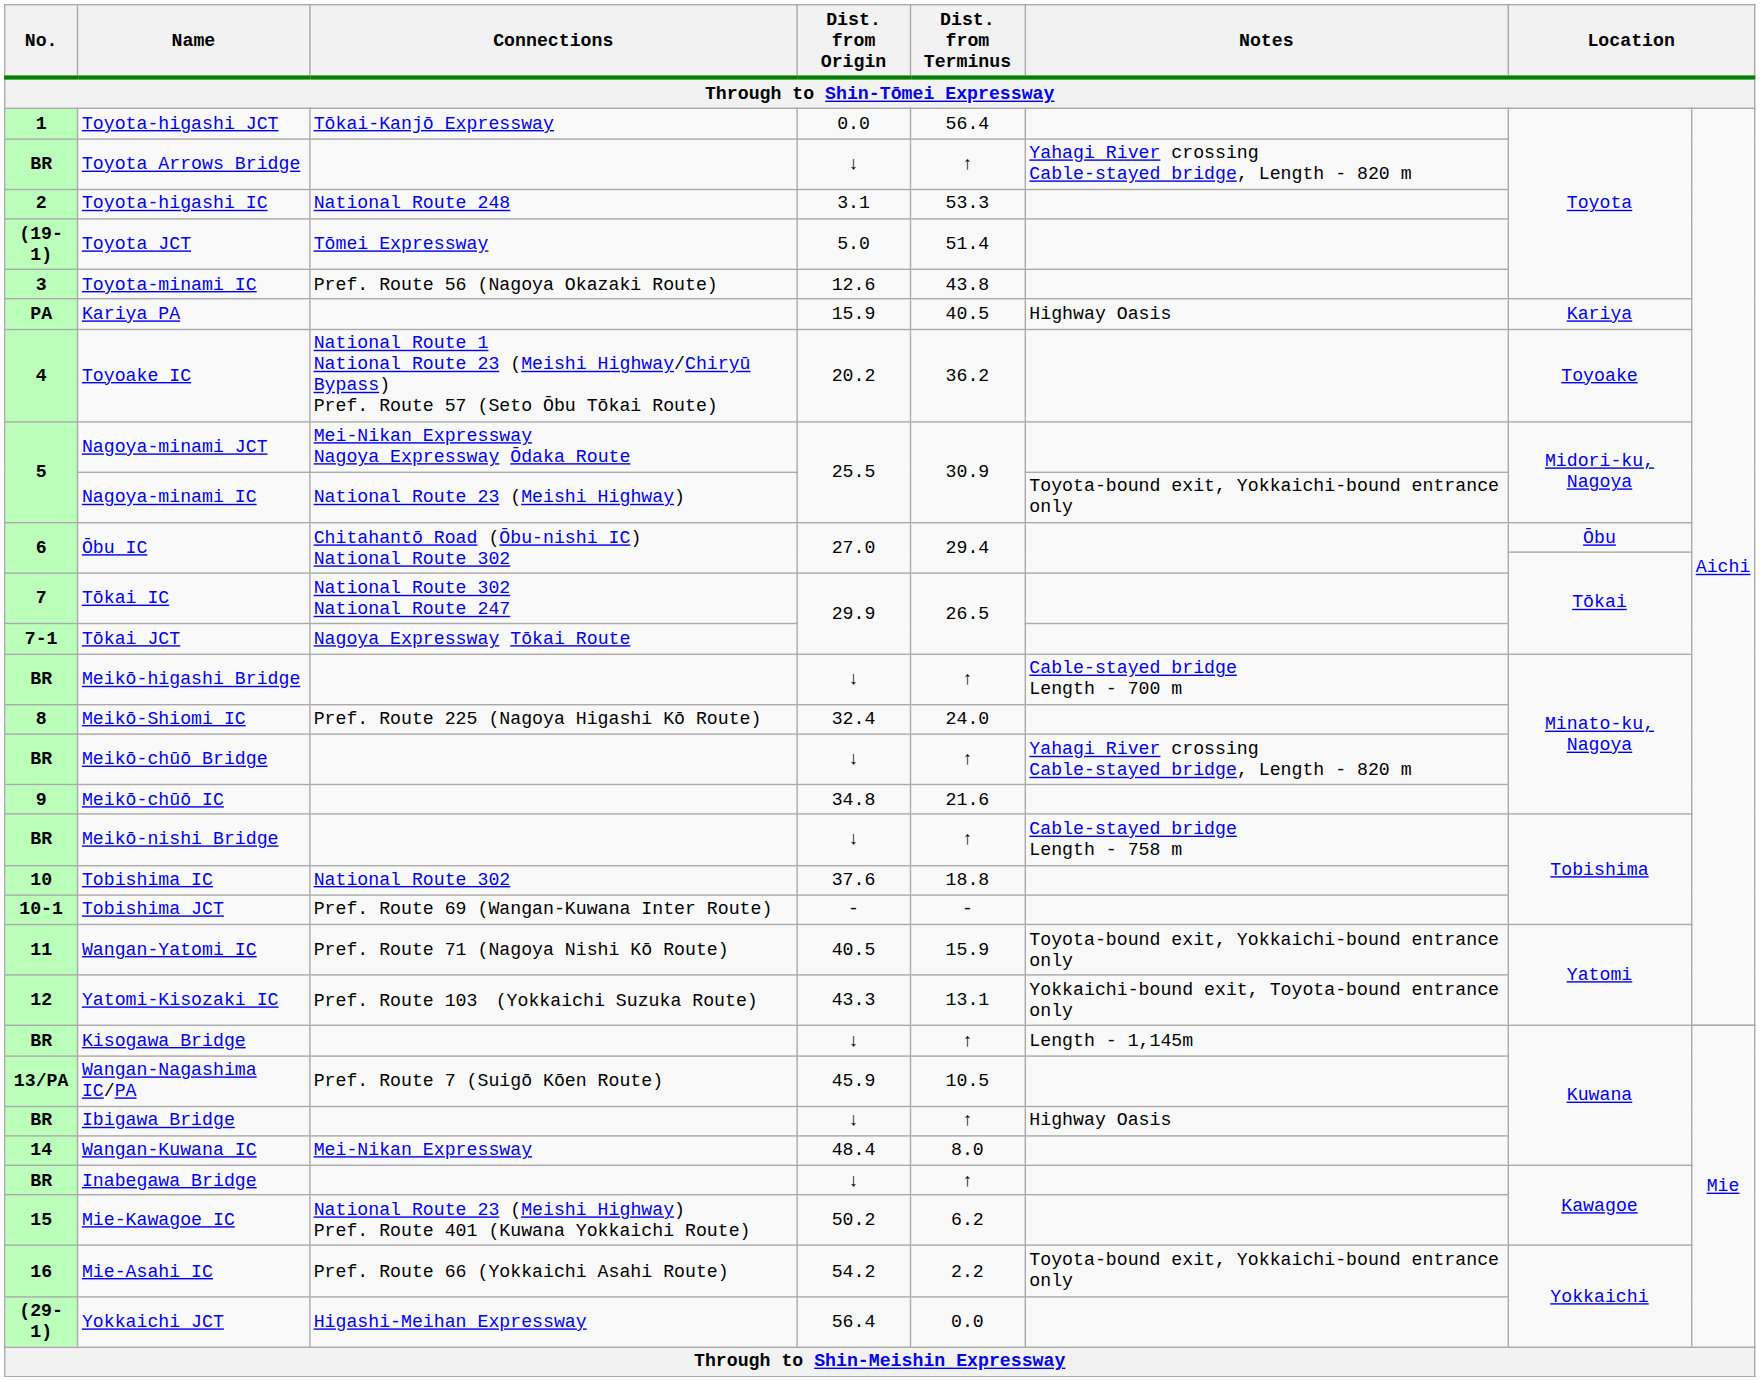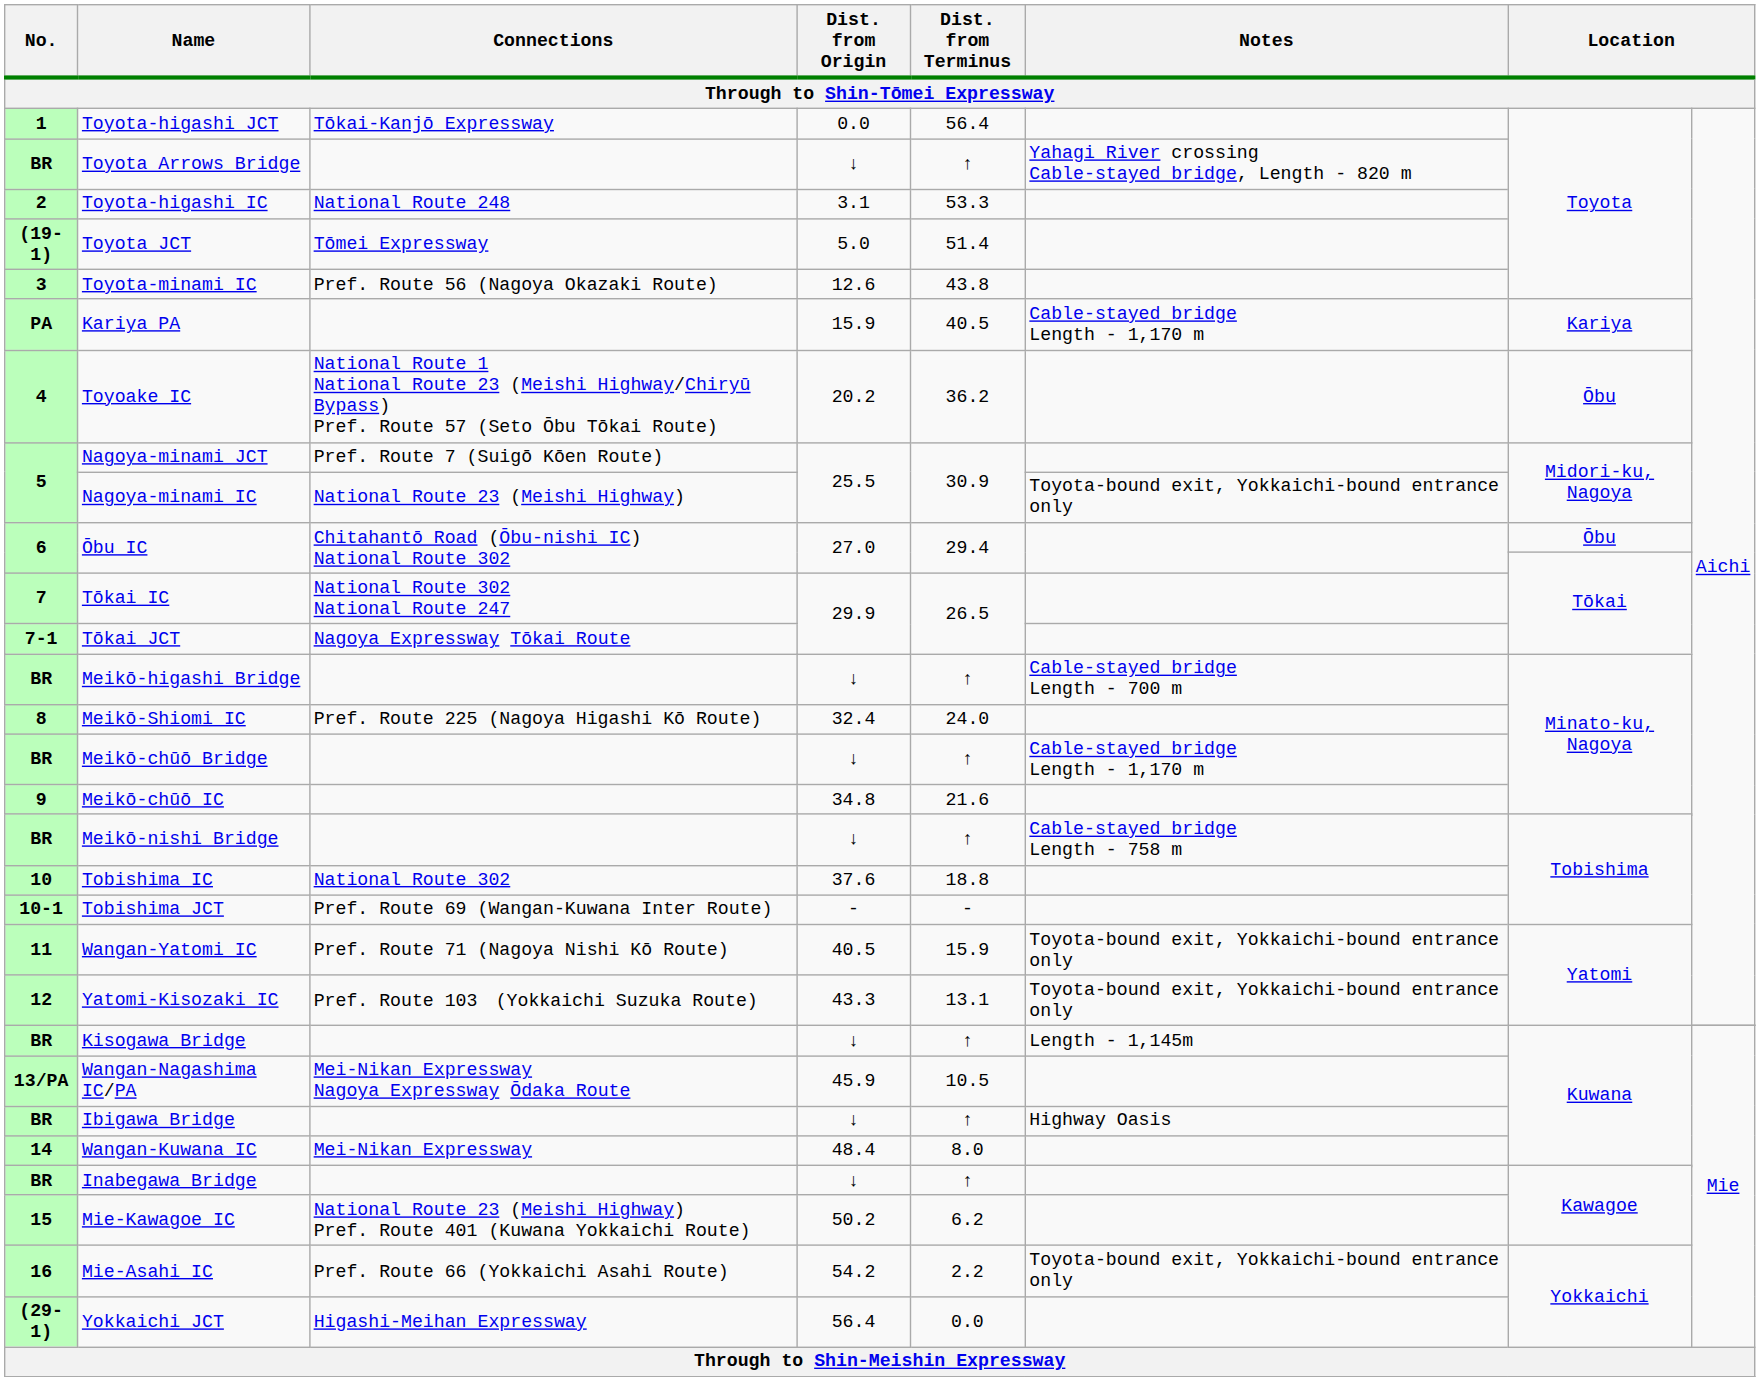 <table class="wikitable">
 <tr>
 <th style="border-bottom: 3px solid green;">No.</th>
 <th style="border-bottom: 3px solid green;">Name</th>
 <th style="border-bottom: 3px solid green;">Connections</th>
 <th style="border-bottom: 3px solid green;">Dist. from<br>Origin</th>
 <th style="border-bottom: 3px solid green;">Dist. from<br>Terminus</th>
 <th style="border-bottom: 3px solid green;">Notes</th>
 <th colspan="2" style="border-bottom: 3px solid green;">Location</th>
 </tr>
 <tr>
 <th colspan="8"><strong>Through to  <a href='#'>Shin-Tōmei Expressway</a> </strong></th>
 </tr>
 <tr>
 <th style="background-color: #BFB;">1</th>
 <td><a href='#'>Toyota-higashi JCT</a></td>
 <td> <a href='#'>Tōkai-Kanjō Expressway</a></td>
 <td style="text-align: center;">0.0</td>
 <td style="text-align: center;">56.4</td>
 <td></td>
 <td rowspan="5" style="text-align: center;"><a href='#'>Toyota</a></td>
 <td rowspan="24" style="text-align: center; width:1em;"><a href='#'>Aichi</a></td>
 </tr>
 <tr>
 <th style="background-color: #BFB;">BR</th>
 <td><a href='#'>Toyota Arrows Bridge</a></td>
 <td></td>
 <td style="text-align: center;">↓</td>
 <td style="text-align: center;">↑</td>
 <td><a href='#'>Yahagi River</a> crossing<br><a href='#'>Cable-stayed bridge</a>, Length - 820 m</td>
 </tr>
 <tr>
 <th style="background-color: #BFB;">2</th>
 <td><a href='#'>Toyota-higashi IC</a></td>
 <td> <a href='#'>National Route 248</a></td>
 <td style="text-align: center;">3.1</td>
 <td style="text-align: center;">53.3</td>
 <td></td>
 </tr>
 <tr>
 <th style="background-color: #BFB;">(19-1)</th>
 <td><a href='#'>Toyota JCT</a></td>
 <td> <a href='#'>Tōmei Expressway</a></td>
 <td style="text-align: center;">5.0</td>
 <td style="text-align: center;">51.4</td>
 <td></td>
 </tr>
 <tr>
 <th style="background-color: #BFB;">3</th>
 <td><a href='#'>Toyota-minami IC</a></td>
 <td>Pref. Route 56 (Nagoya Okazaki Route)</td>
 <td style="text-align: center;">12.6</td>
 <td style="text-align: center;">43.8</td>
 <td></td>
 </tr>
 <tr>
 <th style="background-color: #BFB;">PA</th>
 <td><a href='#'>Kariya PA</a></td>
 <td></td>
 <td style="text-align: center;">15.9</td>
 <td style="text-align: center;">40.5</td>
-<td>Highway Oasis</td>
+<td><a href='#'>Cable-stayed bridge</a><br>Length - 1,170 m</td>
 <td rowspan="1" style="text-align: center;"><a href='#'>Kariya</a></td>
 </tr>
 <tr>
 <th style="background-color: #BFB;">4</th>
 <td><a href='#'>Toyoake IC</a></td>
 <td> <a href='#'>National Route 1</a><br> <a href='#'>National Route 23</a> (<a href='#'>Meishi Highway</a>/<a href='#'>Chiryū Bypass</a>)<br>Pref. Route 57 (Seto Ōbu Tōkai Route)</td>
 <td style="text-align: center;">20.2</td>
 <td style="text-align: center;">36.2</td>
 <td></td>
-<td rowspan="1" style="text-align: center;"><a href='#'>Toyoake</a></td>
+<td rowspan="1" style="text-align: center;"><a href='#'>Ōbu</a></td>
 </tr>
 <tr>
 <th rowspan="2" style="background-color: #BFB;">5</th>
 <td><a href='#'>Nagoya-minami JCT</a></td>
-<td> <a href='#'>Mei-Nikan Expressway</a><br> <a href='#'>Nagoya Expressway</a> <a href='#'>Ōdaka Route</a></td>
+<td>Pref. Route 7 (Suigō Kōen Route)</td>
 <td rowspan="2" style="text-align: center;">25.5</td>
 <td rowspan="2" style="text-align: center;">30.9</td>
 <td></td>
 <td rowspan="2" style="text-align: center;"><a href='#'>Midori-ku, Nagoya</a></td>
 </tr>
 <tr>
 <td><a href='#'>Nagoya-minami IC</a></td>
 <td> <a href='#'>National Route 23</a> (<a href='#'>Meishi Highway</a>)</td>
 <td>Toyota-bound exit, Yokkaichi-bound entrance only</td>
 </tr>
 <tr>
 <th rowspan="2" style="background-color: #BFB;">6</th>
 <td rowspan="2"><a href='#'>Ōbu IC</a></td>
 <td rowspan="2"> <a href='#'>Chitahantō Road</a> (<a href='#'>Ōbu-nishi IC</a>)<br> <a href='#'>National Route 302</a></td>
 <td rowspan="2" style="text-align: center;">27.0</td>
 <td rowspan="2" style="text-align: center;">29.4</td>
 <td rowspan="2"></td>
 <td rowspan="1" style="text-align: center;"><a href='#'>Ōbu</a></td>
 </tr>
 <tr>
 <td rowspan="4" style="text-align: center;"><a href='#'>Tōkai</a></td>
 </tr>
 <tr>
 <th style="background-color: #BFB;">7</th>
 <td><a href='#'>Tōkai IC</a></td>
 <td> <a href='#'>National Route 302</a><br> <a href='#'>National Route 247</a></td>
 <td rowspan="2" style="text-align: center;">29.9</td>
 <td rowspan="2" style="text-align: center;">26.5</td>
 <td></td>
 </tr>
 <tr>
 <th style="background-color: #BFB;">7-1</th>
 <td><a href='#'>Tōkai JCT</a></td>
 <td> <a href='#'>Nagoya Expressway</a> <a href='#'>Tōkai Route</a></td>
 <td></td>
 </tr>
 <tr>
 <th rowspan="2" style="background-color: #BFB;">BR</th>
 <td rowspan="2"><a href='#'>Meikō-higashi Bridge</a></td>
 <td rowspan="2"></td>
 <td rowspan="2" style="text-align: center;">↓</td>
 <td rowspan="2" style="text-align: center;">↑</td>
 <td rowspan="2"><a href='#'>Cable-stayed bridge</a><br>Length - 700 m</td>
 </tr>
 <tr>
 <td rowspan="5" style="text-align: center;"><a href='#'>Minato-ku, Nagoya</a></td>
 </tr>
 <tr>
 <th style="background-color: #BFB;">8</th>
 <td><a href='#'>Meikō-Shiomi IC</a></td>
 <td>Pref. Route 225 (Nagoya Higashi Kō Route)</td>
 <td style="text-align: center;">32.4</td>
 <td style="text-align: center;">24.0</td>
 <td></td>
 </tr>
 <tr>
 <th style="background-color: #BFB;">BR</th>
 <td><a href='#'>Meikō-chūō Bridge</a></td>
 <td></td>
 <td style="text-align: center;">↓</td>
 <td style="text-align: center;">↑</td>
-<td><a href='#'>Yahagi River</a> crossing<br><a href='#'>Cable-stayed bridge</a>, Length - 820 m</td>
+<td><a href='#'>Cable-stayed bridge</a><br>Length - 1,170 m</td>
 </tr>
 <tr>
 <th style="background-color: #BFB;">9</th>
 <td><a href='#'>Meikō-chūō IC</a></td>
 <td></td>
 <td style="text-align: center;">34.8</td>
 <td style="text-align: center;">21.6</td>
 <td></td>
 </tr>
 <tr>
 <th rowspan="2" style="background-color: #BFB;">BR</th>
 <td rowspan="2"><a href='#'>Meikō-nishi Bridge</a></td>
 <td rowspan="2"></td>
 <td rowspan="2" style="text-align: center;">↓</td>
 <td rowspan="2" style="text-align: center;">↑</td>
 <td rowspan="2"><a href='#'>Cable-stayed bridge</a><br>Length - 758 m</td>
 </tr>
 <tr>
 <td rowspan="3" style="text-align: center;"><a href='#'>Tobishima</a></td>
 </tr>
 <tr>
 <th style="background-color: #BFB;">10</th>
 <td><a href='#'>Tobishima IC</a></td>
 <td> <a href='#'>National Route 302</a></td>
 <td style="text-align: center;">37.6</td>
 <td style="text-align: center;">18.8</td>
 <td></td>
 </tr>
 <tr>
 <th style="background-color: #BFB;">10-1</th>
 <td><a href='#'>Tobishima JCT</a></td>
 <td>Pref. Route 69 (Wangan-Kuwana Inter Route)</td>
 <td style="text-align: center;">-</td>
 <td style="text-align: center;">-</td>
 <td></td>
 </tr>
 <tr>
 <th style="background-color: #BFB;">11</th>
 <td><a href='#'>Wangan-Yatomi IC</a></td>
 <td>Pref. Route 71 (Nagoya Nishi Kō Route)</td>
 <td style="text-align: center;">40.5</td>
 <td style="text-align: center;">15.9</td>
 <td>Toyota-bound exit, Yokkaichi-bound entrance only</td>
 <td rowspan="3" style="text-align: center;"><a href='#'>Yatomi</a></td>
 </tr>
 <tr>
 <th style="background-color: #BFB;">12</th>
 <td><a href='#'>Yatomi-Kisozaki IC</a></td>
 <td>Pref. Route 103　(Yokkaichi Suzuka Route)</td>
 <td style="text-align: center;">43.3</td>
 <td style="text-align: center;">13.1</td>
-<td>Yokkaichi-bound exit, Toyota-bound entrance only</td>
+<td>Toyota-bound exit, Yokkaichi-bound entrance only</td>
 </tr>
 <tr>
 <th rowspan="2" style="background-color: #BFB;">BR</th>
 <td rowspan="2"><a href='#'>Kisogawa Bridge</a></td>
 <td rowspan="2"></td>
 <td rowspan="2" style="text-align: center;">↓</td>
 <td rowspan="2" style="text-align: center;">↑</td>
 <td rowspan="2">Length - 1,145m</td>
 </tr>
 <tr>
 <td rowspan="5" style="text-align: center;"><a href='#'>Kuwana</a></td>
 <td rowspan="9" style="text-align: center; width:1em;"><a href='#'>Mie</a></td>
 </tr>
 <tr>
 <th style="background-color: #BFB;">13/PA</th>
 <td><a href='#'>Wangan-Nagashima IC</a>/<a href='#'>PA</a></td>
-<td>Pref. Route 7 (Suigō Kōen Route)</td>
+<td> <a href='#'>Mei-Nikan Expressway</a><br> <a href='#'>Nagoya Expressway</a> <a href='#'>Ōdaka Route</a></td>
 <td style="text-align: center;">45.9</td>
 <td style="text-align: center;">10.5</td>
 <td></td>
 </tr>
 <tr>
 <th style="background-color: #BFB;">BR</th>
 <td><a href='#'>Ibigawa Bridge</a></td>
 <td></td>
 <td style="text-align: center;">↓</td>
 <td style="text-align: center;">↑</td>
 <td>Highway Oasis</td>
 </tr>
 <tr>
 <th style="background-color: #BFB;">14</th>
 <td><a href='#'>Wangan-Kuwana IC</a></td>
 <td> <a href='#'>Mei-Nikan Expressway</a></td>
 <td style="text-align: center;">48.4</td>
 <td style="text-align: center;">8.0</td>
 <td></td>
 </tr>
 <tr>
 <th rowspan="2" style="background-color: #BFB;">BR</th>
 <td rowspan="2"><a href='#'>Inabegawa Bridge</a></td>
 <td rowspan="2"></td>
 <td rowspan="2" style="text-align: center;">↓</td>
 <td rowspan="2" style="text-align: center;">↑</td>
 <td rowspan="2"></td>
 </tr>
 <tr>
 <td rowspan="2" style="text-align: center;"><a href='#'>Kawagoe</a></td>
 </tr>
 <tr>
 <th style="background-color: #BFB;">15</th>
 <td><a href='#'>Mie-Kawagoe IC</a></td>
 <td> <a href='#'>National Route 23</a> (<a href='#'>Meishi Highway</a>)<br>Pref. Route 401 (Kuwana Yokkaichi Route)</td>
 <td style="text-align: center;">50.2</td>
 <td style="text-align: center;">6.2</td>
 <td></td>
 </tr>
 <tr>
 <th style="background-color: #BFB;">16</th>
 <td><a href='#'>Mie-Asahi IC</a></td>
 <td>Pref. Route 66 (Yokkaichi Asahi Route)</td>
 <td style="text-align: center;">54.2</td>
 <td style="text-align: center;">2.2</td>
 <td>Toyota-bound exit, Yokkaichi-bound entrance only</td>
 <td rowspan="2" style="text-align: center;"><a href='#'>Yokkaichi</a></td>
 </tr>
 <tr>
 <th style="background-color: #BFB;">(29-1)</th>
 <td><a href='#'>Yokkaichi JCT</a></td>
 <td> <a href='#'>Higashi-Meihan Expressway</a></td>
 <td style="text-align: center;">56.4</td>
 <td style="text-align: center;">0.0</td>
 <td></td>
 </tr>
 <tr>
 <th colspan="8"><strong>Through to  <a href='#'>Shin-Meishin Expressway</a></strong></th>
 </tr>
 <tr>
 </tr>
 </table>
